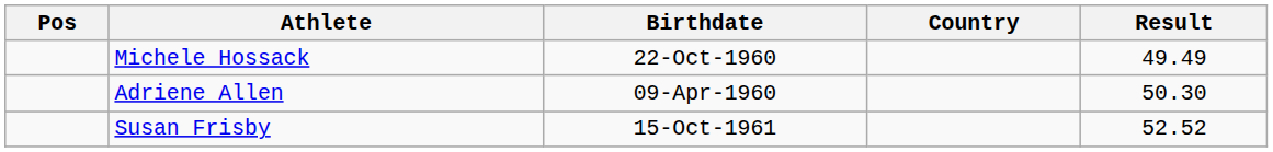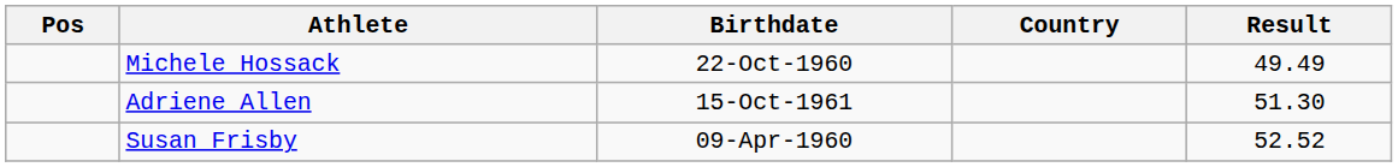 <table class="wikitable"  style="text-align:center; width:60%;">
 <tr>
 <th>Pos</th>
 <th>Athlete</th>
 <th>Birthdate</th>
 <th>Country</th>
 <th>Result</th>
 </tr>
 <tr>
 <td align=center></td>
 <td align=left><a href='#'>Michele Hossack</a></td>
 <td>22-Oct-1960</td>
 <td align=left></td>
 <td>49.49</td>
 </tr>
 <tr>
 <td align=center></td>
 <td align=left><a href='#'>Adriene Allen</a></td>
-<td>09-Apr-1960</td>
+<td>15-Oct-1961</td>
 <td align=left></td>
-<td>50.30</td>
+<td>51.30</td>
 </tr>
 <tr>
 <td align=center></td>
 <td align=left><a href='#'>Susan Frisby</a></td>
-<td>15-Oct-1961</td>
+<td>09-Apr-1960</td>
 <td align=left></td>
 <td>52.52</td>
 </tr>
 </table>
